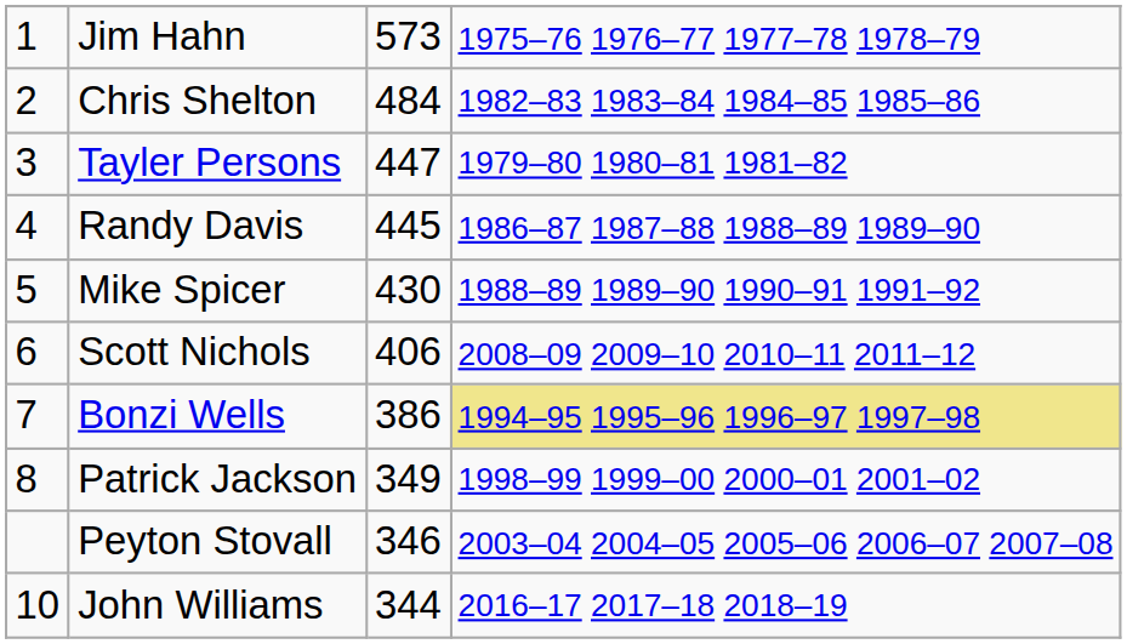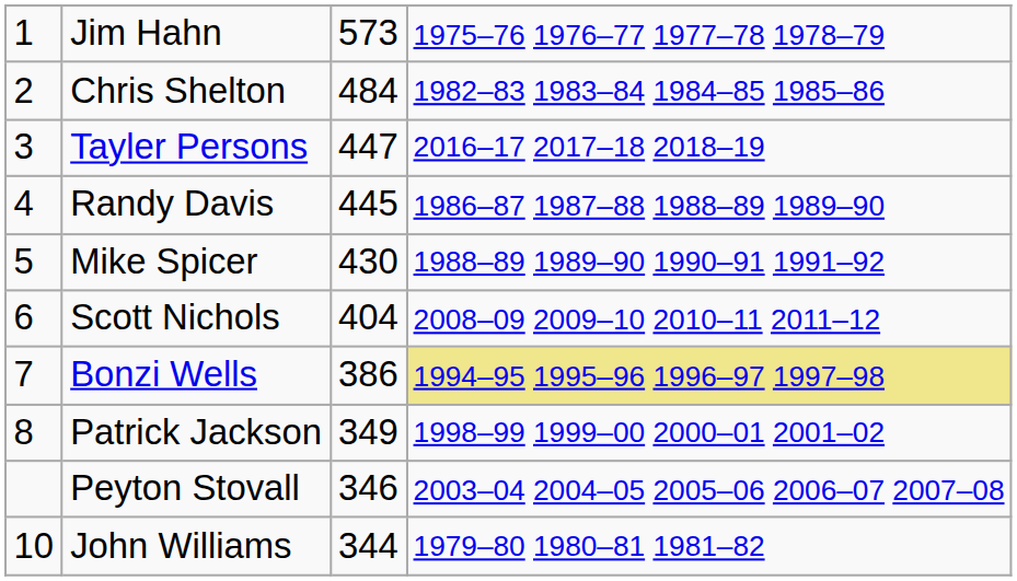 <table class="wikitable">
 <tr>
 </tr>
 <tr>
 <td>1</td>
 <td>Jim Hahn</td>
 <td>573</td>
 <td style="font-size:80%;"><a href='#'>1975–76</a> <a href='#'>1976–77</a> <a href='#'>1977–78</a> <a href='#'>1978–79</a></td>
 </tr>
 <tr>
 <td>2</td>
 <td>Chris Shelton</td>
 <td>484</td>
 <td style="font-size:80%;"><a href='#'>1982–83</a> <a href='#'>1983–84</a> <a href='#'>1984–85</a> <a href='#'>1985–86</a></td>
 </tr>
 <tr>
 <td>3</td>
 <td><a href='#'>Tayler Persons</a></td>
 <td>447</td>
-<td style="font-size:80%;"><a href='#'>1979–80</a> <a href='#'>1980–81</a> <a href='#'>1981–82</a></td>
+<td style="font-size:80%;"><a href='#'>2016–17</a> <a href='#'>2017–18</a> <a href='#'>2018–19</a></td>
 </tr>
 <tr>
 <td>4</td>
 <td>Randy Davis</td>
 <td>445</td>
 <td style="font-size:80%;"><a href='#'>1986–87</a> <a href='#'>1987–88</a> <a href='#'>1988–89</a> <a href='#'>1989–90</a></td>
 </tr>
 <tr>
 <td>5</td>
 <td>Mike Spicer</td>
 <td>430</td>
 <td style="font-size:80%;"><a href='#'>1988–89</a> <a href='#'>1989–90</a> <a href='#'>1990–91</a> <a href='#'>1991–92</a></td>
 </tr>
 <tr>
 <td>6</td>
 <td>Scott Nichols</td>
-<td>406</td>
+<td>404</td>
 <td style="font-size:80%;"><a href='#'>2008–09</a> <a href='#'>2009–10</a> <a href='#'>2010–11</a> <a href='#'>2011–12</a></td>
 </tr>
 <tr>
 <td>7</td>
 <td><a href='#'>Bonzi Wells</a></td>
 <td>386</td>
 <td style="background: khaki; font-size:80%;"><a href='#'>1994–95</a> <a href='#'>1995–96</a> <a href='#'>1996–97</a> <a href='#'>1997–98</a></td>
 </tr>
 <tr>
 <td>8</td>
 <td>Patrick Jackson</td>
 <td>349</td>
 <td style="font-size:80%;"><a href='#'>1998–99</a> <a href='#'>1999–00</a> <a href='#'>2000–01</a> <a href='#'>2001–02</a></td>
 </tr>
 <tr>
 <td></td>
 <td>Peyton Stovall</td>
 <td>346</td>
 <td style="font-size:80%;"><a href='#'>2003–04</a> <a href='#'>2004–05</a> <a href='#'>2005–06</a> <a href='#'>2006–07</a> <a href='#'>2007–08</a></td>
 </tr>
 <tr>
 <td>10</td>
 <td>John Williams</td>
 <td>344</td>
-<td style="font-size:80%;"><a href='#'>2016–17</a> <a href='#'>2017–18</a> <a href='#'>2018–19</a></td>
+<td style="font-size:80%;"><a href='#'>1979–80</a> <a href='#'>1980–81</a> <a href='#'>1981–82</a></td>
 </tr>
 </table>
